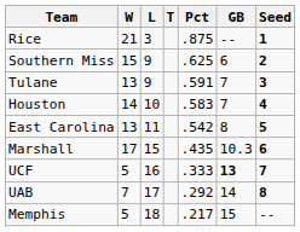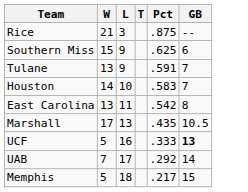 <table class="wikitable">
 <tr>
 <th>Team</th>
 <th>W</th>
 <th>L</th>
 <th>T</th>
 <th>Pct</th>
 <th>GB</th>
-<th>Seed</th>
 </tr>
 <tr>
 <td>Rice</td>
 <td>21</td>
 <td>3</td>
 <td></td>
 <td>.875</td>
 <td>--</td>
-<td><strong>1</strong></td>
 </tr>
 <tr>
 <td>Southern Miss</td>
 <td>15</td>
 <td>9</td>
 <td></td>
 <td>.625</td>
 <td>6</td>
-<td><strong>2</strong></td>
 </tr>
 <tr>
 <td>Tulane</td>
 <td>13</td>
 <td>9</td>
 <td></td>
 <td>.591</td>
 <td>7</td>
-<td><strong>3</strong></td>
 </tr>
 <tr>
 <td>Houston</td>
 <td>14</td>
 <td>10</td>
 <td></td>
 <td>.583</td>
 <td>7</td>
-<td><strong>4</strong></td>
 </tr>
 <tr>
 <td>East Carolina</td>
 <td>13</td>
 <td>11</td>
 <td></td>
 <td>.542</td>
 <td>8</td>
-<td><strong>5</strong></td>
 </tr>
 <tr>
 <td>Marshall</td>
 <td>17</td>
-<td>15</td>
+<td>13</td>
 <td></td>
 <td>.435</td>
-<td>10.3</td>
-<td><strong>6</strong></td>
+<td>10.5</td>
 </tr>
 <tr>
 <td>UCF</td>
 <td>5</td>
 <td>16</td>
 <td></td>
 <td>.333</td>
 <td><strong>13</strong></td>
-<td><strong>7</strong></td>
 </tr>
 <tr>
 <td>UAB</td>
 <td>7</td>
 <td>17</td>
 <td></td>
 <td>.292</td>
 <td>14</td>
-<td><strong>8</strong></td>
 </tr>
 <tr>
 <td>Memphis</td>
 <td>5</td>
 <td>18</td>
 <td></td>
 <td>.217</td>
 <td>15</td>
-<td>--</td>
 </tr>
 </table>
